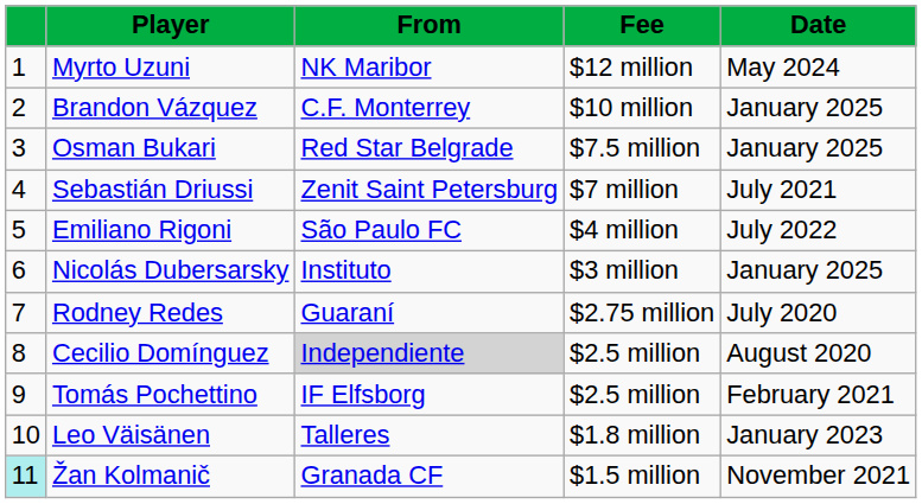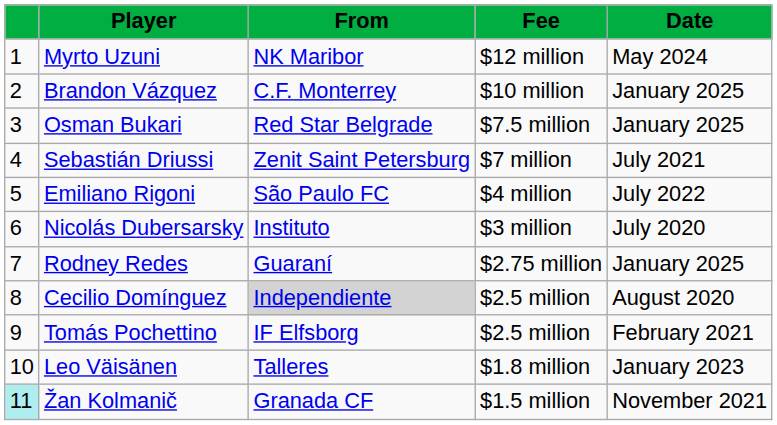 <table class="wikitable">
 <tr>
 <th style="background:#00AE42; color:#000000"></th>
 <th style="background:#00AE42; color:#000000">Player</th>
 <th style="background:#00AE42; color:#000000">From</th>
 <th style="background:#00AE42; color:#000000">Fee</th>
 <th style="background:#00AE42; color:#000000">Date</th>
 </tr>
 <tr>
 <td>1</td>
 <td> <a href='#'>Myrto Uzuni</a></td>
 <td> <a href='#'>NK Maribor</a></td>
 <td>$12 million</td>
 <td>May 2024</td>
 </tr>
 <tr>
 <td>2</td>
 <td> <a href='#'>Brandon Vázquez</a></td>
 <td> <a href='#'>C.F. Monterrey</a></td>
 <td>$10 million</td>
 <td>January 2025</td>
 </tr>
 <tr>
 <td>3</td>
 <td> <a href='#'>Osman Bukari</a></td>
 <td> <a href='#'>Red Star Belgrade</a></td>
 <td>$7.5 million</td>
 <td>January 2025</td>
 </tr>
 <tr>
 <td>4</td>
 <td> <a href='#'>Sebastián Driussi</a></td>
 <td> <a href='#'>Zenit Saint Petersburg</a></td>
 <td>$7 million</td>
 <td>July 2021</td>
 </tr>
 <tr>
 <td>5</td>
 <td> <a href='#'>Emiliano Rigoni</a></td>
 <td> <a href='#'>São Paulo FC</a></td>
 <td>$4 million</td>
 <td>July 2022</td>
 </tr>
 <tr>
 <td>6</td>
 <td> <a href='#'>Nicolás Dubersarsky</a></td>
 <td> <a href='#'>Instituto</a></td>
 <td>$3 million</td>
-<td>January 2025</td>
+<td>July 2020</td>
 </tr>
 <tr>
 <td>7</td>
 <td> <a href='#'>Rodney Redes</a></td>
 <td> <a href='#'>Guaraní</a></td>
 <td>$2.75 million</td>
-<td>July 2020</td>
+<td>January 2025</td>
 </tr>
 <tr>
 <td>8</td>
 <td> <a href='#'>Cecilio Domínguez</a></td>
 <td style="background: lightgrey;"> <a href='#'>Independiente</a></td>
 <td>$2.5 million</td>
 <td>August 2020</td>
 </tr>
 <tr>
 <td>9</td>
 <td> <a href='#'>Tomás Pochettino</a></td>
 <td> <a href='#'>IF Elfsborg</a></td>
 <td>$2.5 million</td>
 <td>February 2021</td>
 </tr>
 <tr>
 <td>10</td>
 <td> <a href='#'>Leo Väisänen</a></td>
 <td> <a href='#'>Talleres</a></td>
 <td>$1.8 million</td>
 <td>January 2023</td>
 </tr>
 <tr>
 <td style="background: paleturquoise;">11</td>
 <td> <a href='#'>Žan Kolmanič</a></td>
 <td> <a href='#'>Granada CF</a></td>
 <td>$1.5 million</td>
 <td>November 2021</td>
 </tr>
 </table>
